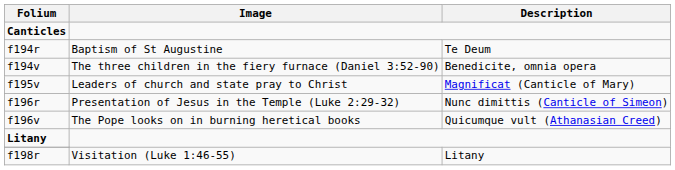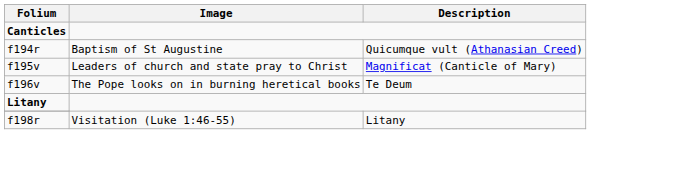 <table class=" wikitable vatop collapsible collapsed ">
 <tr>
 <th scope=col>Folium</th>
 <th scope=col>Image</th>
 <th scope=col>Description</th>
 </tr>
 <tr>
 <td><strong>Canticles</strong></td>
 </tr>
 <tr>
 <td>f194r</td>
 <td>Baptism of St Augustine</td>
-<td>Te Deum</td>
-</tr>
-<tr>
-<td>f194v</td>
-<td>The three children in the fiery furnace (Daniel 3:52-90)</td>
-<td>Benedicite, omnia opera</td>
+<td>Quicumque vult (<a href='#'>Athanasian Creed</a>)</td>
 </tr>
 <tr>
 <td>f195v</td>
 <td>Leaders of church and state pray to Christ</td>
 <td><a href='#'>Magnificat</a> (Canticle of Mary)</td>
 </tr>
 <tr>
-<td>f196r</td>
-<td>Presentation of Jesus in the Temple (Luke 2:29-32)</td>
-<td>Nunc dimittis (<a href='#'>Canticle of Simeon</a>)</td>
-</tr>
-<tr>
 <td>f196v</td>
 <td>The Pope looks on in burning heretical books</td>
-<td>Quicumque vult (<a href='#'>Athanasian Creed</a>)</td>
+<td>Te Deum</td>
 </tr>
 <tr>
 <td><strong>Litany</strong></td>
 </tr>
 <tr>
 </tr>
 <tr>
 <td>f198r</td>
 <td>Visitation (Luke 1:46-55)</td>
 <td>Litany</td>
 </tr>
 </table>
